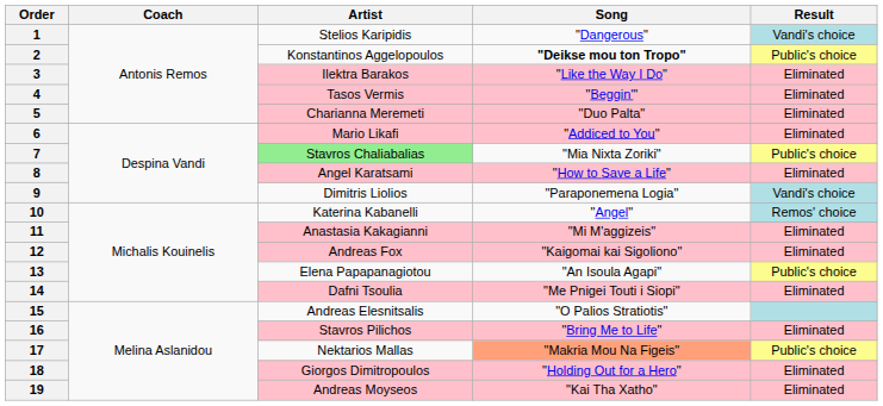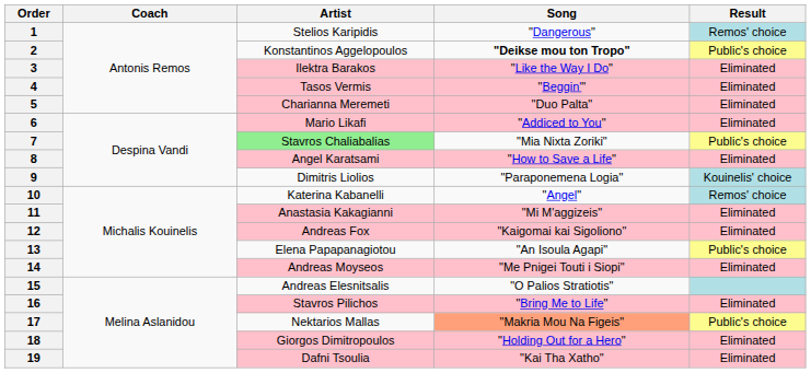 <table class="wikitable" style="text-align:center; line-height:17px; width:68%;">
 <tr>
 <th width="05%">Order</th>
 <th width="15%">Coach</th>
 <th width="17%">Artist</th>
 <th width="22%">Song</th>
 <th width="10%">Result</th>
 </tr>
 <tr>
 <th>1</th>
 <td rowspan="5">Antonis Remos</td>
 <td>Stelios Karipidis</td>
 <td>"<a href='#'>Dangerous</a>"</td>
-<td style="background:#B0E0E6;">Vandi's choice</td>
+<td style="background:#B0E0E6;">Remos' choice</td>
 </tr>
 <tr>
 <th>2</th>
 <td>Konstantinos Aggelopoulos</td>
 <td><strong>"Deikse mou ton Tropo"</strong></td>
 <td style="background:#fdfc8f;">Public's choice</td>
 </tr>
 <tr>
 <th>3</th>
 <td style="background:pink;">Ilektra Barakos</td>
 <td style="background:pink;">"<a href='#'>Like the Way I Do</a>"</td>
 <td style="background:pink;">Eliminated</td>
 </tr>
 <tr>
 <th>4</th>
 <td style="background:pink;">Tasos Vermis</td>
 <td style="background:pink;">"<a href='#'>Beggin'</a>"</td>
 <td style="background:pink;">Eliminated</td>
 </tr>
 <tr>
 <th>5</th>
 <td style="background:pink;">Charianna Meremeti</td>
 <td style="background:pink;">"Duo Palta"</td>
 <td style="background:pink;">Eliminated</td>
 </tr>
 <tr>
 <th>6</th>
 <td rowspan="4">Despina Vandi</td>
 <td style="background:pink;">Mario Likafi</td>
 <td style="background:pink;">"<a href='#'>Addiced to You</a>"</td>
 <td style="background:pink;">Eliminated</td>
 </tr>
 <tr>
 <th>7</th>
 <td style="background: lightgreen;">Stavros Chaliabalias</td>
 <td>"Mia Nixta Zoriki"</td>
 <td style="background:#fdfc8f;">Public's choice</td>
 </tr>
 <tr>
 <th>8</th>
 <td style="background:pink;">Angel Karatsami</td>
 <td style="background:pink;">"<a href='#'>How to Save a Life</a>"</td>
 <td style="background:pink;">Eliminated</td>
 </tr>
 <tr>
 <th>9</th>
 <td>Dimitris Liolios</td>
 <td>"Paraponemena Logia"</td>
-<td style="background:#B0E0E6;">Vandi's choice</td>
+<td style="background:#B0E0E6;">Kouinelis' choice</td>
 </tr>
 <tr>
 <th>10</th>
 <td rowspan="5">Michalis Kouinelis</td>
 <td>Katerina Kabanelli</td>
 <td>"<a href='#'>Angel</a>"</td>
 <td style="background:#B0E0E6;">Remos' choice</td>
 </tr>
 <tr>
 <th>11</th>
 <td style="background:pink;">Anastasia Kakagianni</td>
 <td style="background:pink;">"Mi M'aggizeis"</td>
 <td style="background:pink;">Eliminated</td>
 </tr>
 <tr>
 <th>12</th>
 <td style="background:pink;">Andreas Fox</td>
 <td style="background:pink;">"Kaigomai kai Sigoliono"</td>
 <td style="background:pink;">Eliminated</td>
 </tr>
 <tr>
 <th>13</th>
 <td>Elena Papapanagiotou</td>
 <td>"An Isoula Agapi"</td>
 <td style="background:#fdfc8f;">Public's choice</td>
 </tr>
 <tr>
 <th>14</th>
-<td style="background:pink;">Dafni Tsoulia</td>
+<td style="background:pink;">Andreas Moyseos</td>
 <td style="background:pink;">"Me Pnigei Touti i Siopi"</td>
 <td style="background:pink;">Eliminated</td>
 </tr>
 <tr>
 <th>15</th>
 <td rowspan="5">Melina Aslanidou</td>
 <td>Andreas Elesnitsalis</td>
 <td>"O Palios Stratiotis"</td>
 <td style="background:#B0E0E6;"></td>
 </tr>
 <tr>
 <th>16</th>
 <td style="background:pink;">Stavros Pilichos</td>
 <td style="background:pink;">"<a href='#'>Bring Me to Life</a>"</td>
 <td style="background:pink;">Eliminated</td>
 </tr>
 <tr>
 <th>17</th>
 <td>Nektarios Mallas</td>
 <td style="background: lightsalmon;">"Makria Mou Na Figeis"</td>
 <td style="background:#fdfc8f;">Public's choice</td>
 </tr>
 <tr>
 <th>18</th>
 <td style="background:pink;">Giorgos Dimitropoulos</td>
 <td style="background:pink;">"<a href='#'>Holding Out for a Hero</a>"</td>
 <td style="background:pink;">Eliminated</td>
 </tr>
 <tr>
 <th>19</th>
-<td style="background:pink;">Andreas Moyseos</td>
+<td style="background:pink;">Dafni Tsoulia</td>
 <td style="background:pink;">"Kai Tha Xatho"</td>
 <td style="background:pink;">Eliminated</td>
 </tr>
 </table>
